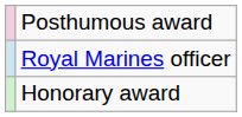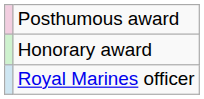 <table class="wikitable">
 <tr>
 <th scope="row" style="background:#F2CEE0"></th>
 <td>Posthumous award</td>
 </tr>
 <tr>
+<td scope="row" style="background:#CEF2CE"></td>
+<td>Honorary award</td>
+</tr>
+<tr>
 <th scope="row" style="background:#CEE6F2"></th>
 <td><a href='#'>Royal Marines</a> officer</td>
 </tr>
-<tr>
-<td scope="row" style="background:#CEF2CE"></td>
-<td>Honorary award</td>
-</tr>
 </table>
